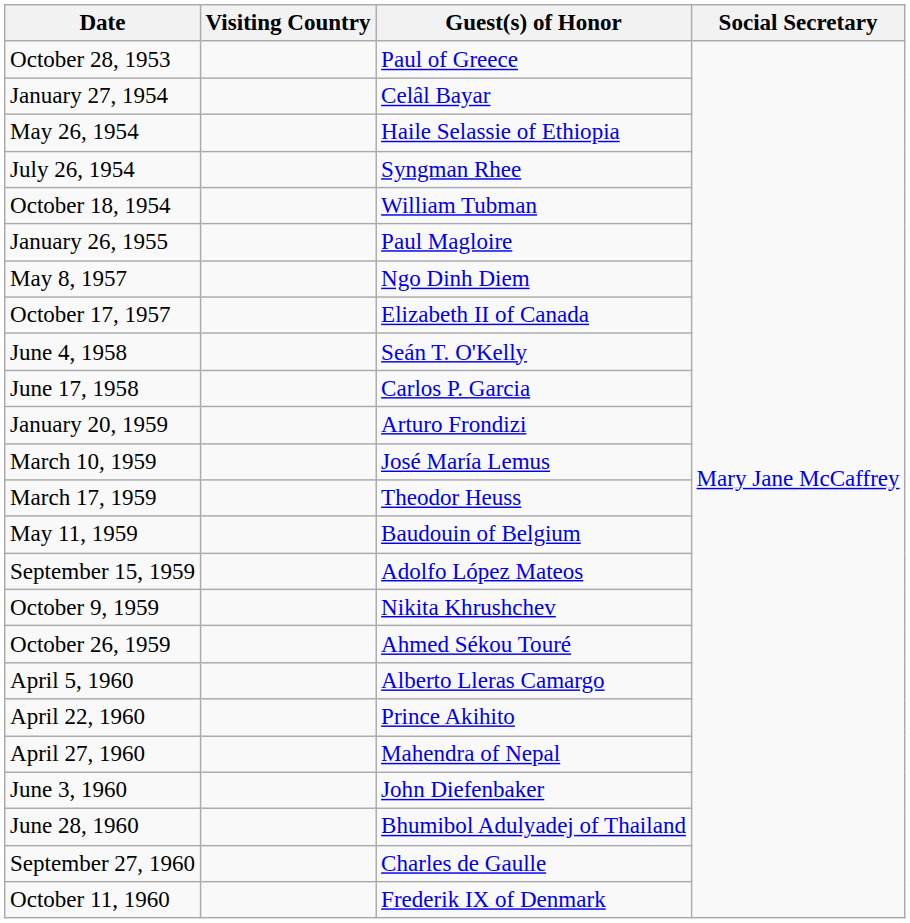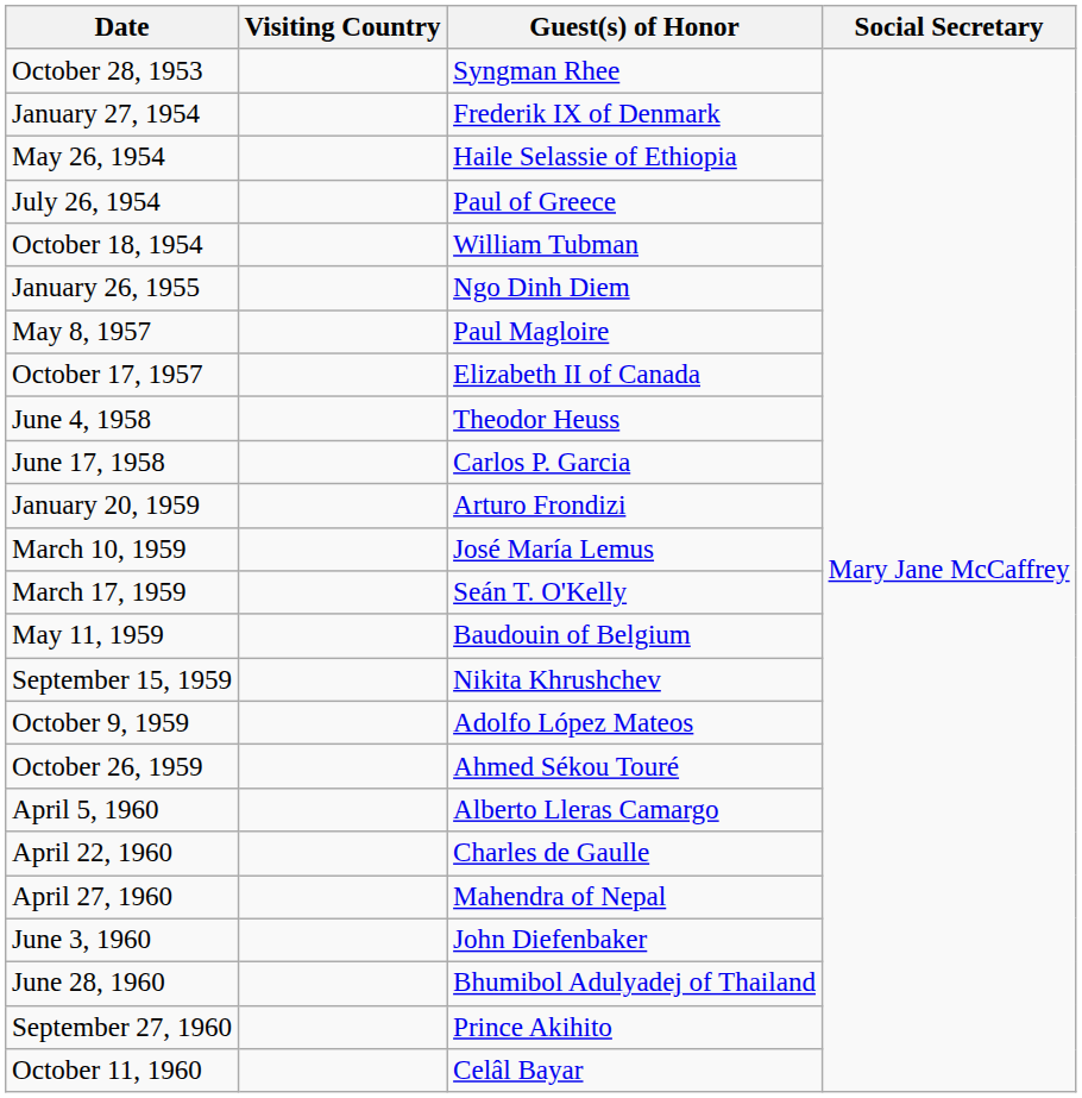 <table class="wikitable">
 <tr>
 <th>Date</th>
 <th>Visiting Country</th>
 <th>Guest(s) of Honor</th>
 <th>Social Secretary</th>
 </tr>
 <tr>
 <td>October 28, 1953</td>
 <td></td>
-<td><a href='#'>Paul of Greece</a></td>
+<td><a href='#'>Syngman Rhee</a></td>
 <td rowspan="24"><a href='#'>Mary Jane McCaffrey</a></td>
 </tr>
 <tr>
 <td>January 27, 1954</td>
 <td></td>
-<td><a href='#'>Celâl Bayar</a></td>
+<td><a href='#'>Frederik IX of Denmark</a></td>
 </tr>
 <tr>
 <td>May 26, 1954</td>
 <td></td>
 <td><a href='#'>Haile Selassie of Ethiopia</a></td>
 </tr>
 <tr>
 <td>July 26, 1954</td>
 <td></td>
-<td><a href='#'>Syngman Rhee</a></td>
+<td><a href='#'>Paul of Greece</a></td>
 </tr>
 <tr>
 <td>October 18, 1954</td>
 <td></td>
 <td><a href='#'>William Tubman</a></td>
 </tr>
 <tr>
 <td>January 26, 1955</td>
 <td></td>
-<td><a href='#'>Paul Magloire</a></td>
+<td><a href='#'>Ngo Dinh Diem</a></td>
 </tr>
 <tr>
 <td>May 8, 1957</td>
 <td></td>
-<td><a href='#'>Ngo Dinh Diem</a></td>
+<td><a href='#'>Paul Magloire</a></td>
 </tr>
 <tr>
 <td>October 17, 1957</td>
 <td></td>
 <td><a href='#'>Elizabeth II of Canada</a></td>
 </tr>
 <tr>
 <td>June 4, 1958</td>
 <td></td>
-<td><a href='#'>Seán T. O'Kelly</a></td>
+<td><a href='#'>Theodor Heuss</a></td>
 </tr>
 <tr>
 <td>June 17, 1958</td>
 <td></td>
 <td><a href='#'>Carlos P. Garcia</a></td>
 </tr>
 <tr>
 <td>January 20, 1959</td>
 <td></td>
 <td><a href='#'>Arturo Frondizi</a></td>
 </tr>
 <tr>
 <td>March 10, 1959</td>
 <td></td>
 <td><a href='#'>José María Lemus</a></td>
 </tr>
 <tr>
 <td>March 17, 1959</td>
 <td></td>
-<td><a href='#'>Theodor Heuss</a></td>
+<td><a href='#'>Seán T. O'Kelly</a></td>
 </tr>
 <tr>
 <td>May 11, 1959</td>
 <td></td>
 <td><a href='#'>Baudouin of Belgium</a></td>
 </tr>
 <tr>
 <td>September 15, 1959</td>
 <td></td>
-<td><a href='#'>Adolfo López Mateos</a></td>
+<td><a href='#'>Nikita Khrushchev</a></td>
 </tr>
 <tr>
 <td>October 9, 1959</td>
 <td></td>
-<td><a href='#'>Nikita Khrushchev</a></td>
+<td><a href='#'>Adolfo López Mateos</a></td>
 </tr>
 <tr>
 <td>October 26, 1959</td>
 <td></td>
 <td><a href='#'>Ahmed Sékou Touré</a></td>
 </tr>
 <tr>
 <td>April 5, 1960</td>
 <td></td>
 <td><a href='#'>Alberto Lleras Camargo</a></td>
 </tr>
 <tr>
 <td>April 22, 1960</td>
 <td></td>
-<td><a href='#'>Prince Akihito</a></td>
+<td><a href='#'>Charles de Gaulle</a></td>
 </tr>
 <tr>
 <td>April 27, 1960</td>
 <td></td>
 <td><a href='#'>Mahendra of Nepal</a></td>
 </tr>
 <tr>
 <td>June 3, 1960</td>
 <td></td>
 <td><a href='#'>John Diefenbaker</a></td>
 </tr>
 <tr>
 <td>June 28, 1960</td>
 <td></td>
 <td><a href='#'> Bhumibol Adulyadej of Thailand</a></td>
 </tr>
 <tr>
 <td>September 27, 1960</td>
 <td></td>
-<td><a href='#'>Charles de Gaulle</a></td>
+<td><a href='#'>Prince Akihito</a></td>
 </tr>
 <tr>
 <td>October 11, 1960</td>
 <td></td>
-<td><a href='#'>Frederik IX of Denmark</a></td>
+<td><a href='#'>Celâl Bayar</a></td>
 </tr>
 </table>
